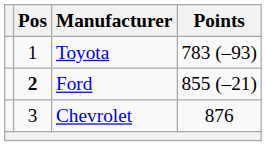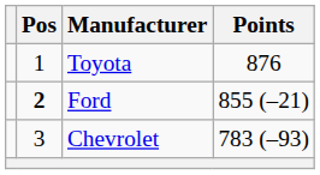 <table class="wikitable" style="font-size: 95%">
 <tr>
 <th></th>
 <th>Pos</th>
 <th>Manufacturer</th>
 <th>Points</th>
 </tr>
 <tr>
 <td align="left"></td>
 <td style="text-align:center;">1</td>
 <td><a href='#'>Toyota</a></td>
-<td style="text-align:center;">783 (–93)</td>
+<td style="text-align:center;">876</td>
 </tr>
 <tr>
 <td align="left"></td>
 <td style="text-align:center;"><strong>2</strong></td>
 <td><a href='#'>Ford</a></td>
 <td style="text-align:center;">855 (–21)</td>
 </tr>
 <tr>
 <td align="left"></td>
 <td style="text-align:center;">3</td>
 <td><a href='#'>Chevrolet</a></td>
-<td style="text-align:center;">876</td>
+<td style="text-align:center;">783 (–93)</td>
 </tr>
 <tr class="sortbottom">
 <th colspan="9"></th>
 </tr>
 </table>
